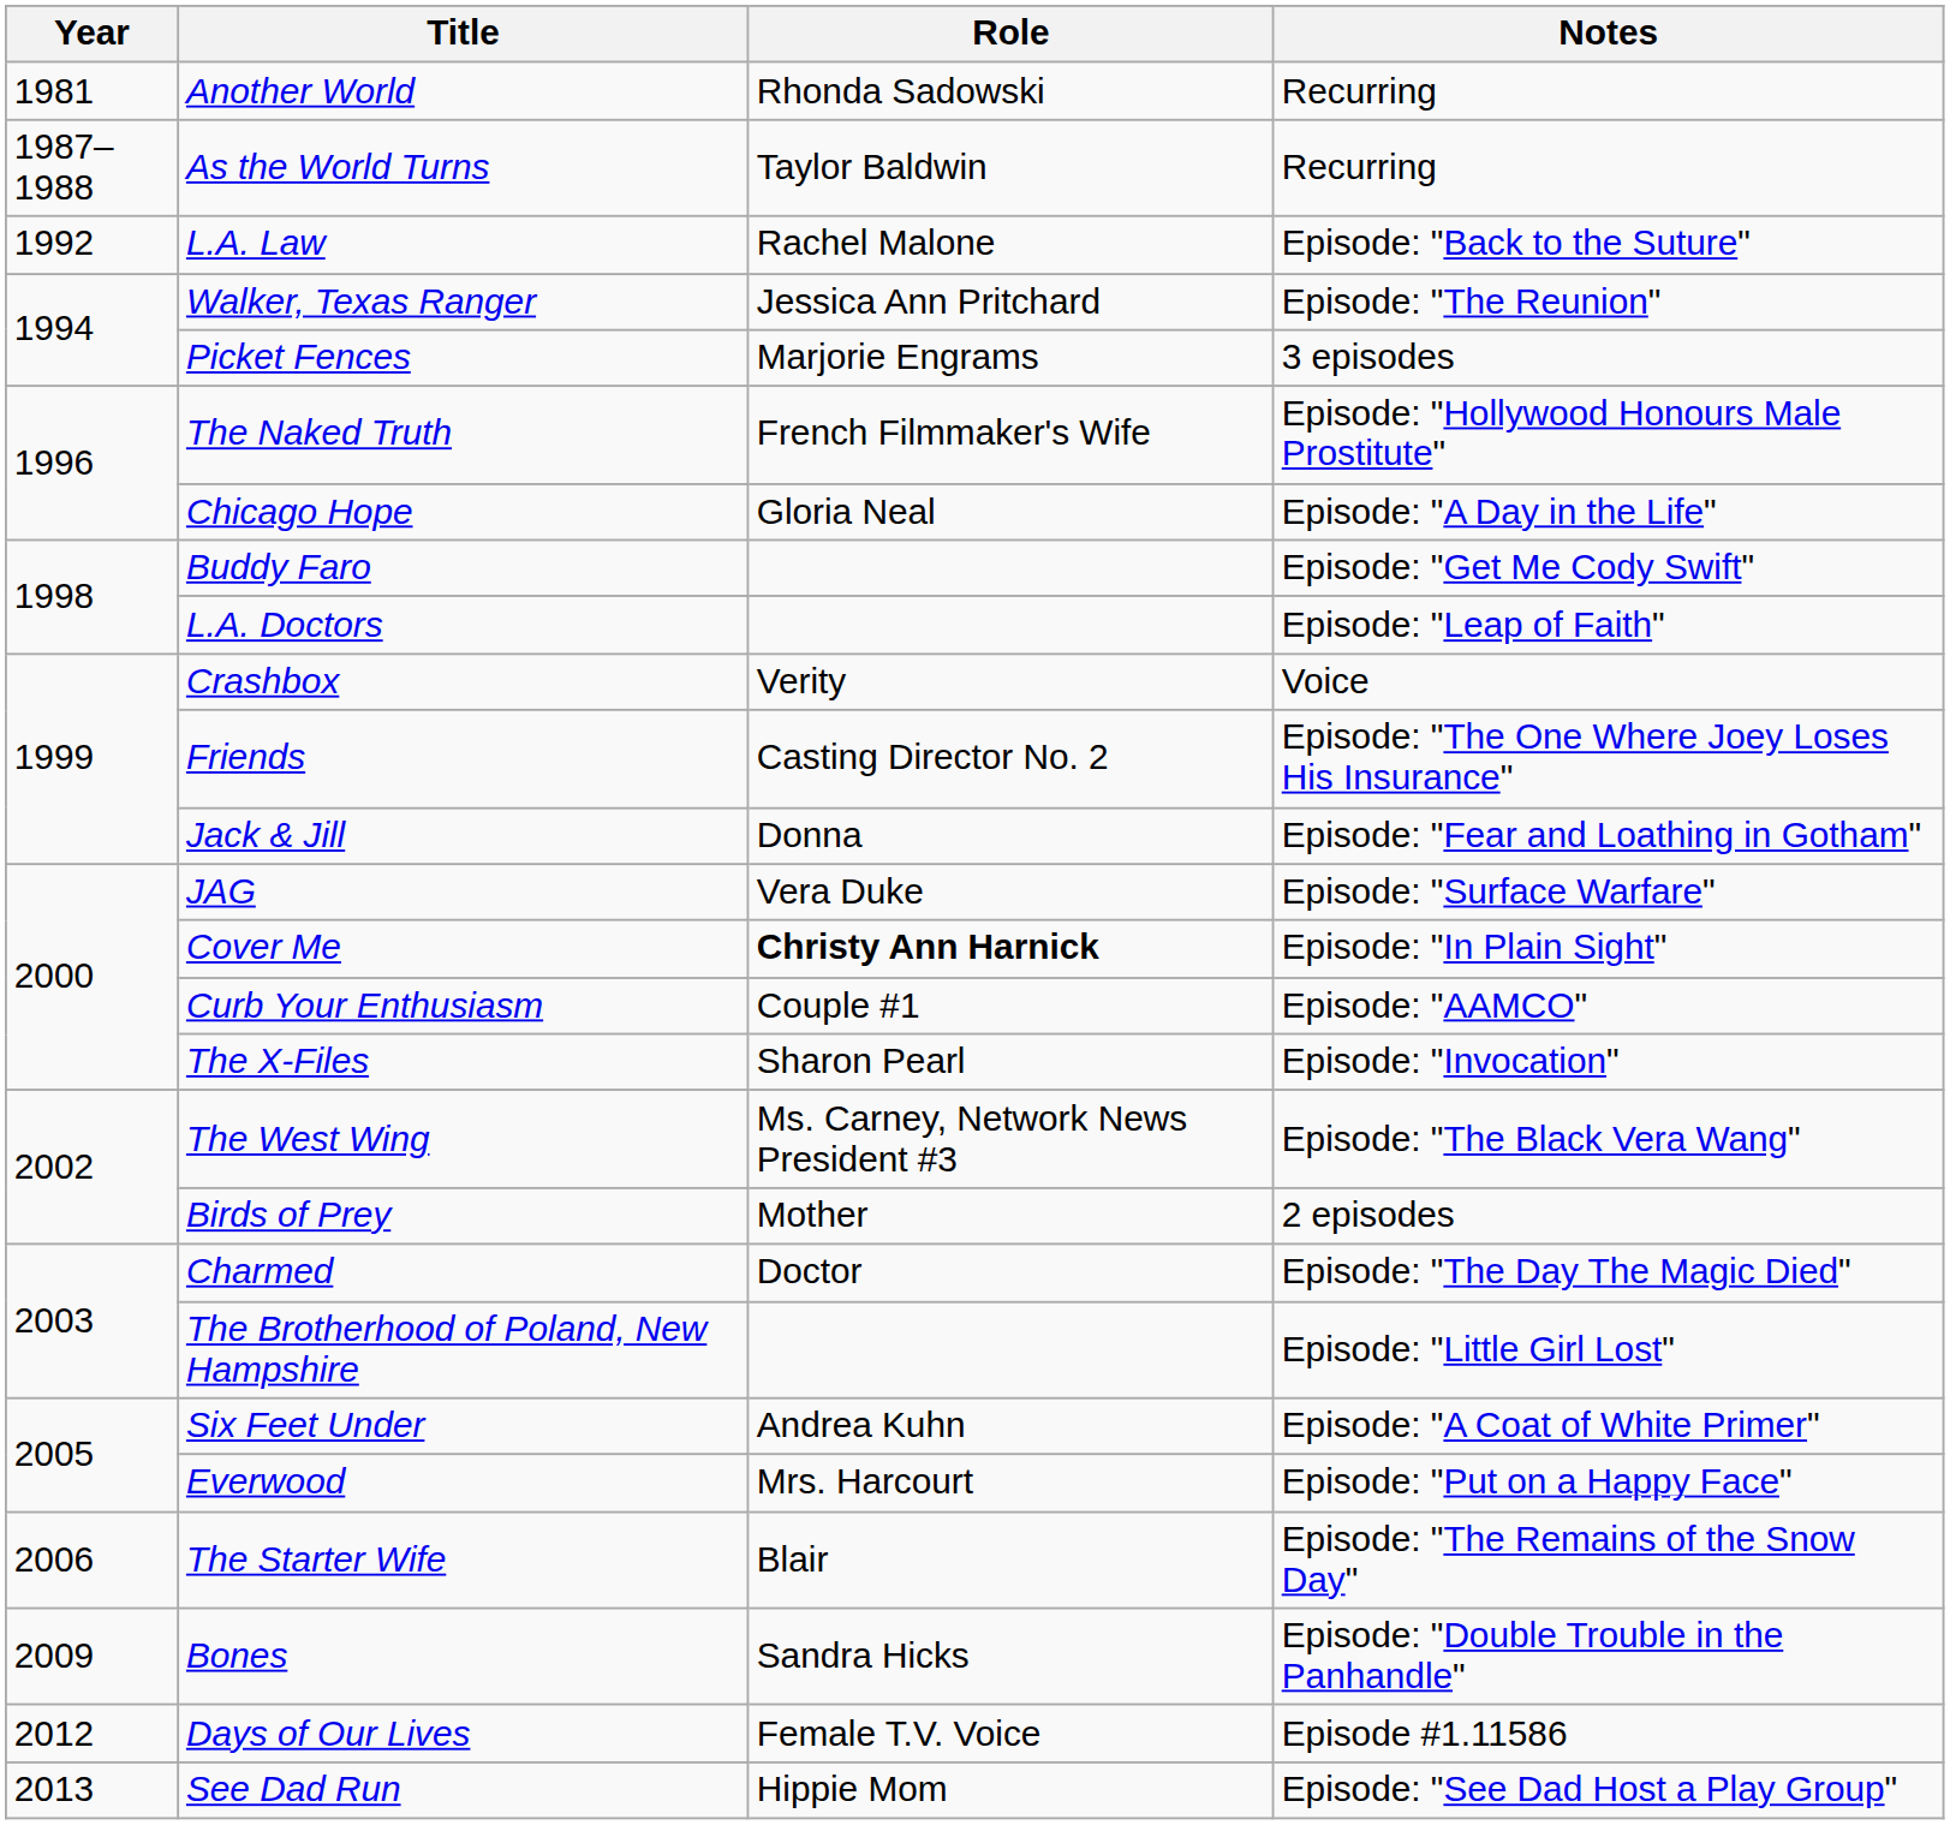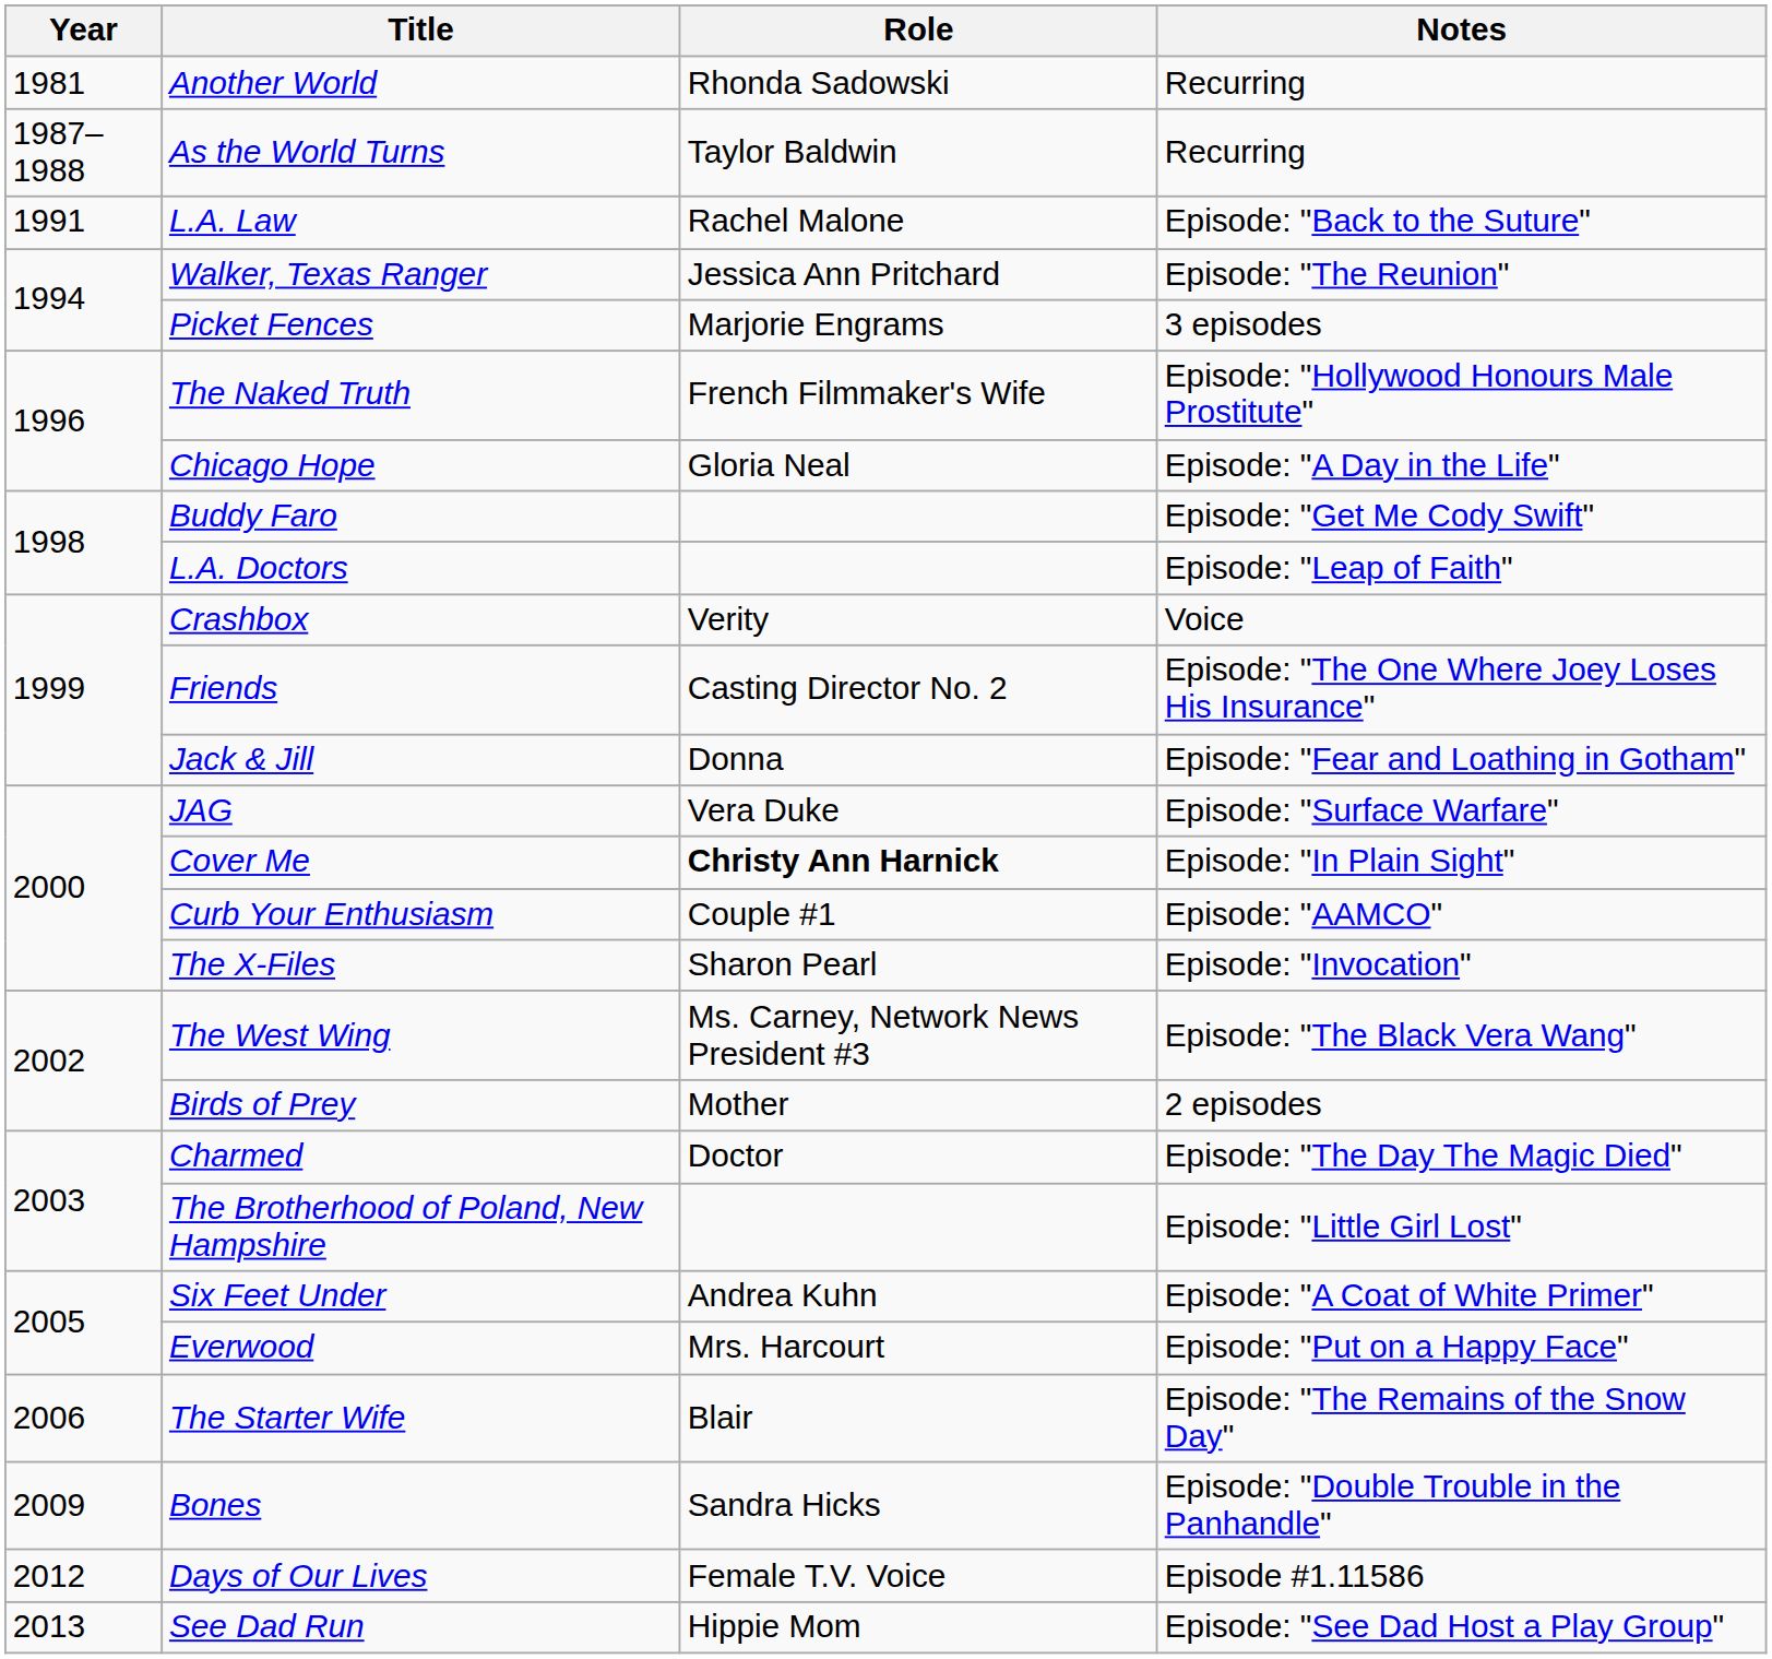 <table class="wikitable sortable">
 <tr>
 <th>Year</th>
 <th>Title</th>
 <th>Role</th>
 <th class="unsortable">Notes</th>
 </tr>
 <tr>
 <td>1981</td>
 <td><em><a href='#'>Another World</a></em></td>
 <td>Rhonda Sadowski</td>
 <td>Recurring</td>
 </tr>
 <tr>
 <td>1987–1988</td>
 <td><em><a href='#'>As the World Turns</a></em></td>
 <td>Taylor Baldwin</td>
 <td>Recurring</td>
 </tr>
 <tr>
-<td>1992</td>
+<td>1991</td>
 <td><em><a href='#'>L.A. Law</a></em></td>
 <td>Rachel Malone</td>
 <td>Episode: "<a href='#'>Back to the Suture</a>"</td>
 </tr>
 <tr>
 <td rowspan=2>1994</td>
 <td><em><a href='#'>Walker, Texas Ranger</a></em></td>
 <td>Jessica Ann Pritchard</td>
 <td>Episode: "<a href='#'>The Reunion</a>"</td>
 </tr>
 <tr>
 <td><em><a href='#'>Picket Fences</a></em></td>
 <td>Marjorie Engrams</td>
 <td>3 episodes</td>
 </tr>
 <tr>
 <td rowspan=2>1996</td>
 <td><em><a href='#'>The Naked Truth</a></em></td>
 <td>French Filmmaker's Wife</td>
 <td>Episode: "<a href='#'>Hollywood Honours Male Prostitute</a>"</td>
 </tr>
 <tr>
 <td><em><a href='#'>Chicago Hope</a></em></td>
 <td>Gloria Neal</td>
 <td>Episode: "<a href='#'>A Day in the Life</a>"</td>
 </tr>
 <tr>
 <td rowspan=2>1998</td>
 <td><em><a href='#'>Buddy Faro</a></em></td>
 <td></td>
 <td>Episode: "<a href='#'>Get Me Cody Swift</a>"</td>
 </tr>
 <tr>
 <td><em><a href='#'>L.A. Doctors</a></em></td>
 <td></td>
 <td>Episode: "<a href='#'>Leap of Faith</a>"</td>
 </tr>
 <tr>
 <td rowspan=3>1999</td>
 <td><em><a href='#'>Crashbox</a></em></td>
 <td>Verity</td>
 <td>Voice</td>
 </tr>
 <tr>
 <td><em><a href='#'>Friends</a></em></td>
 <td>Casting Director No. 2</td>
 <td>Episode: "<a href='#'>The One Where Joey Loses His Insurance</a>"</td>
 </tr>
 <tr>
 <td><em><a href='#'>Jack & Jill</a></em></td>
 <td>Donna</td>
 <td>Episode: "<a href='#'>Fear and Loathing in Gotham</a>"</td>
 </tr>
 <tr>
 <td rowspan=4>2000</td>
 <td><em><a href='#'>JAG</a></em></td>
 <td>Vera Duke</td>
 <td>Episode: "<a href='#'>Surface Warfare</a>"</td>
 </tr>
 <tr>
 <td><a href='#'><em>Cover Me</em></a></td>
 <td><strong>Christy Ann Harnick</strong></td>
 <td>Episode: "<a href='#'>In Plain Sight</a>"</td>
 </tr>
 <tr>
 <td><em><a href='#'>Curb Your Enthusiasm</a></em></td>
 <td>Couple #1</td>
 <td>Episode: "<a href='#'>AAMCO</a>"</td>
 </tr>
 <tr>
 <td><em><a href='#'>The X-Files</a></em></td>
 <td>Sharon Pearl</td>
 <td>Episode: "<a href='#'>Invocation</a>"</td>
 </tr>
 <tr>
 <td rowspan="2">2002</td>
 <td><em><a href='#'>The West Wing</a></em></td>
 <td>Ms. Carney, Network News President #3</td>
 <td>Episode: "<a href='#'>The Black Vera Wang</a>"</td>
 </tr>
 <tr>
 <td><em><a href='#'>Birds of Prey</a></em></td>
 <td>Mother</td>
 <td>2 episodes</td>
 </tr>
 <tr>
 <td rowspan=2>2003</td>
 <td><em><a href='#'>Charmed</a></em></td>
 <td>Doctor</td>
 <td>Episode: "<a href='#'>The Day The Magic Died</a>"</td>
 </tr>
 <tr>
 <td><em><a href='#'>The Brotherhood of Poland, New Hampshire</a></em></td>
 <td></td>
 <td>Episode: "<a href='#'>Little Girl Lost</a>"</td>
 </tr>
 <tr>
 <td rowspan=2>2005</td>
 <td><em><a href='#'>Six Feet Under</a></em></td>
 <td>Andrea Kuhn</td>
 <td>Episode: "<a href='#'>A Coat of White Primer</a>"</td>
 </tr>
 <tr>
 <td><em><a href='#'>Everwood</a></em></td>
 <td>Mrs. Harcourt</td>
 <td>Episode: "<a href='#'>Put on a Happy Face</a>"</td>
 </tr>
 <tr>
 <td>2006</td>
 <td><a href='#'><em>The Starter Wife</em></a></td>
 <td>Blair</td>
 <td>Episode: "<a href='#'>The Remains of the Snow Day</a>"</td>
 </tr>
 <tr>
 <td>2009</td>
 <td><em><a href='#'>Bones</a></em></td>
 <td>Sandra Hicks</td>
 <td>Episode: "<a href='#'>Double Trouble in the Panhandle</a>"</td>
 </tr>
 <tr>
 <td>2012</td>
 <td><em><a href='#'>Days of Our Lives</a></em></td>
 <td>Female T.V. Voice</td>
 <td>Episode #1.11586</td>
 </tr>
 <tr>
 <td>2013</td>
 <td><em><a href='#'>See Dad Run</a></em></td>
 <td>Hippie Mom</td>
 <td>Episode: "<a href='#'>See Dad Host a Play Group</a>"</td>
 </tr>
 </table>
